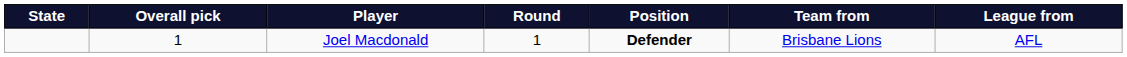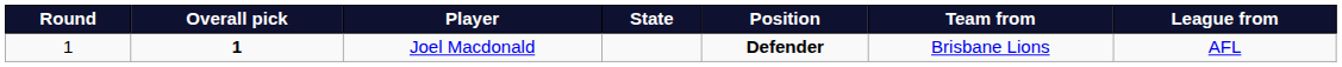 <table class="wikitable" style="text-align:center; font-size:100%; width:60%;">
 <tr style="color:#FFFFFF;">
-<th style="background:#0F1131; border: solid black 1px;">State</th>
+<th style="background:#0F1131; border: solid black 1px;">Round</th>
 <th style="background:#0F1131; border: solid black 1px;">Overall pick</th>
 <th style="background:#0F1131; border: solid black 1px;">Player</th>
-<th style="background:#0F1131; border: solid black 1px;">Round</th>
+<th style="background:#0F1131; border: solid black 1px;">State</th>
 <th style="background:#0F1131; border: solid black 1px;">Position</th>
 <th style="background:#0F1131; border: solid black 1px;">Team from</th>
 <th style="background:#0F1131; border: solid black 1px;">League from</th>
 </tr>
 <tr>
+<td>1</td>
+<td><strong>1</strong></td>
+<td><a href='#'>Joel Macdonald</a></td>
 <td></td>
-<td>1</td>
-<td><a href='#'>Joel Macdonald</a></td>
-<td>1</td>
 <td><strong>Defender</strong></td>
 <td><a href='#'>Brisbane Lions</a></td>
 <td><a href='#'>AFL</a></td>
 </tr>
 </table>
